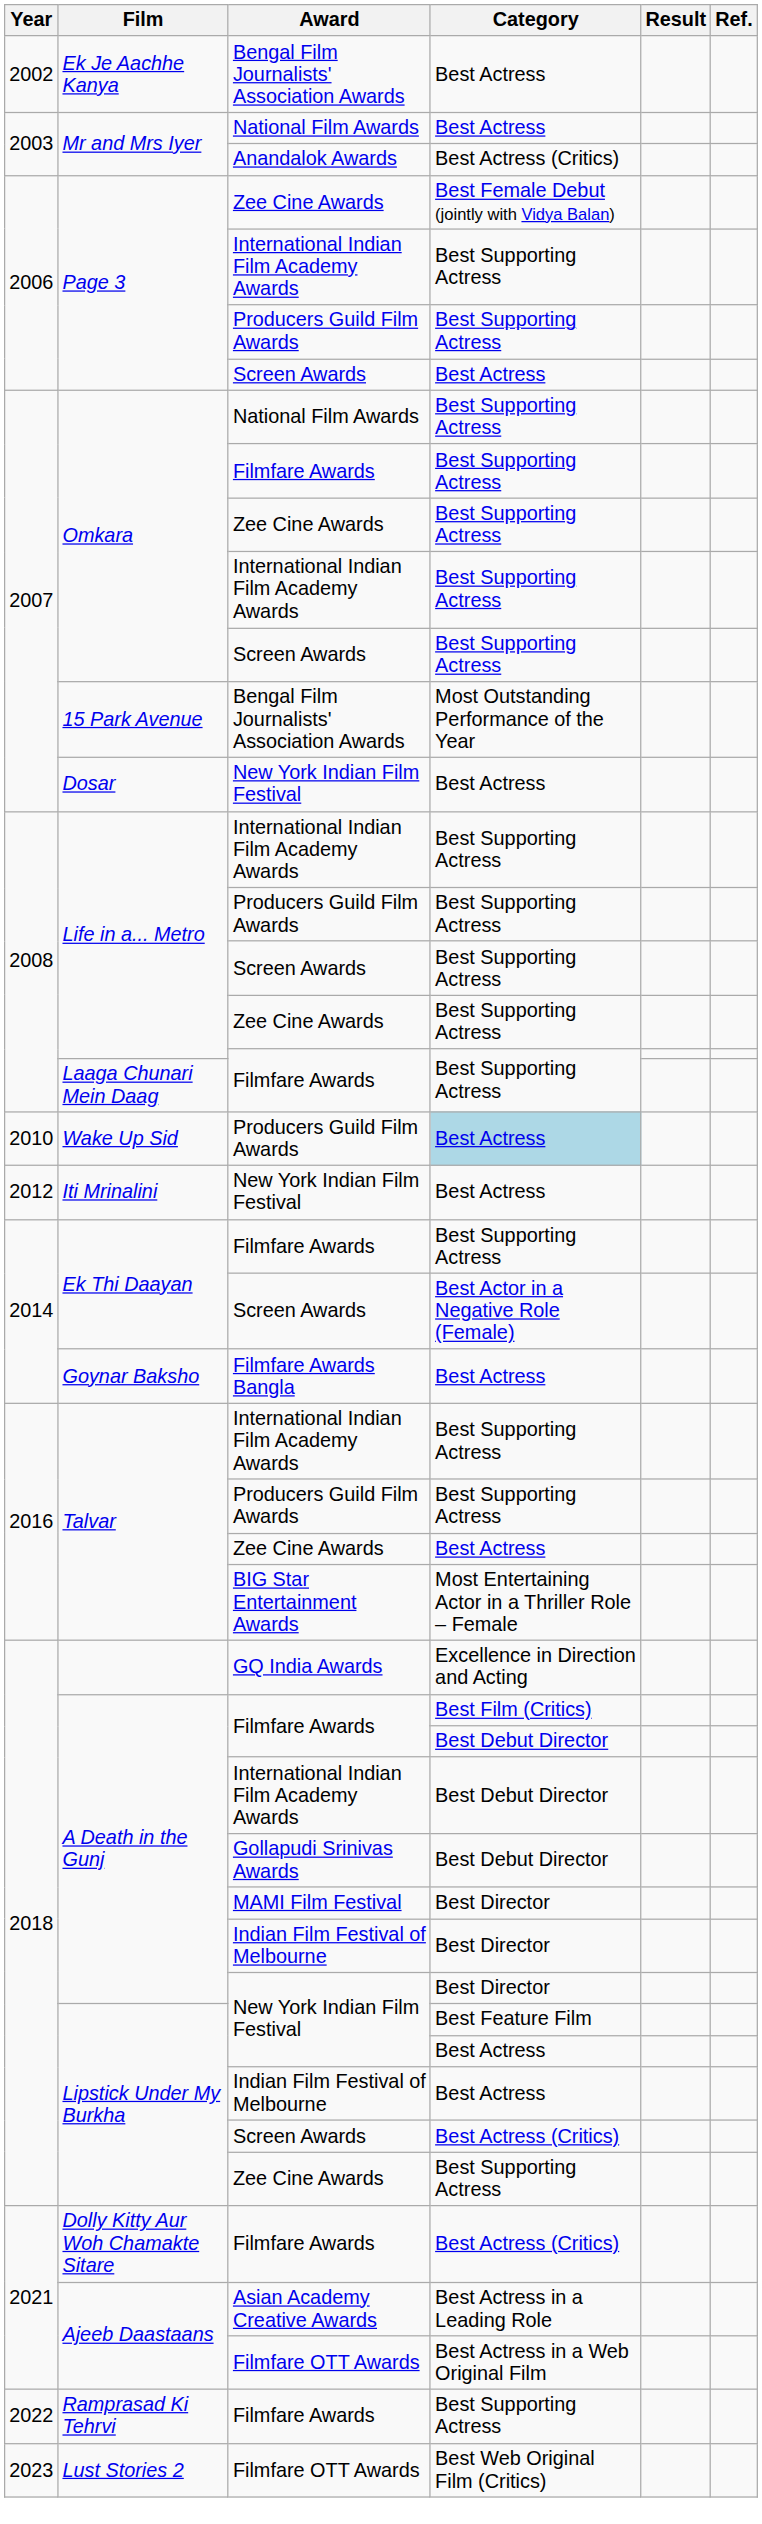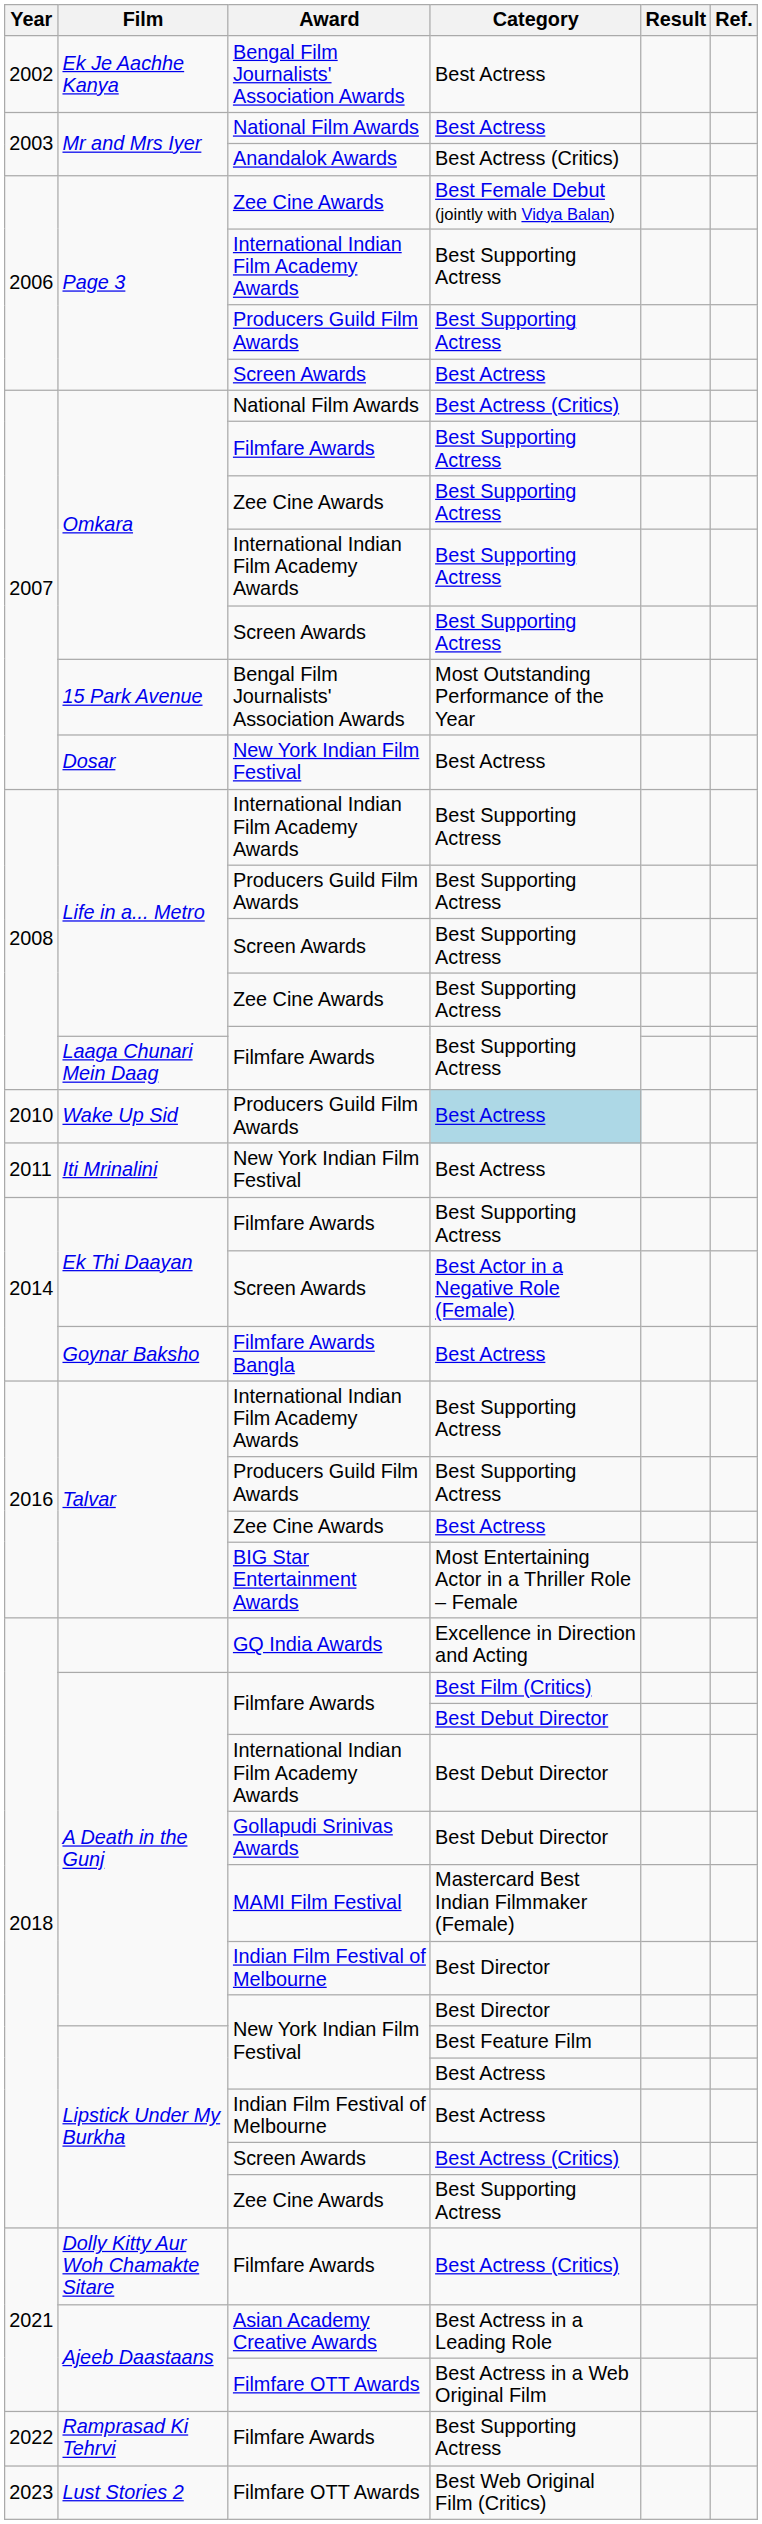 <table class="wikitable sortable">
 <tr>
 <th>Year</th>
 <th>Film</th>
 <th>Award</th>
 <th>Category</th>
 <th>Result</th>
 <th>Ref.</th>
 </tr>
 <tr>
 <td>2002</td>
 <td><em><a href='#'>Ek Je Aachhe Kanya</a></em></td>
 <td><a href='#'>Bengal Film Journalists' Association Awards</a></td>
 <td>Best Actress</td>
 <td></td>
 <td></td>
 </tr>
 <tr>
 <td rowspan="2">2003</td>
 <td rowspan="2"><em><a href='#'>Mr and Mrs Iyer</a></em></td>
 <td><a href='#'>National Film Awards</a></td>
 <td><a href='#'>Best Actress</a></td>
 <td></td>
 <td></td>
 </tr>
 <tr>
 <td><a href='#'>Anandalok Awards</a></td>
 <td>Best Actress (Critics)</td>
 <td></td>
 <td></td>
 </tr>
 <tr>
 <td rowspan="4">2006</td>
 <td rowspan="4"><em><a href='#'>Page 3</a></em></td>
 <td><a href='#'>Zee Cine Awards</a></td>
 <td><a href='#'>Best Female Debut</a> <small>(jointly with <a href='#'>Vidya Balan</a>)</small></td>
 <td></td>
 <td></td>
 </tr>
 <tr>
 <td><a href='#'>International Indian Film Academy Awards</a></td>
 <td>Best Supporting Actress</td>
 <td></td>
 <td></td>
 </tr>
 <tr>
 <td><a href='#'>Producers Guild Film Awards</a></td>
 <td><a href='#'>Best Supporting Actress</a></td>
 <td></td>
 <td></td>
 </tr>
 <tr>
 <td><a href='#'>Screen Awards</a></td>
 <td><a href='#'>Best Actress</a></td>
 <td></td>
 <td></td>
 </tr>
 <tr>
 <td rowspan="7">2007</td>
 <td rowspan="5"><em><a href='#'>Omkara</a></em></td>
 <td>National Film Awards</td>
-<td><a href='#'>Best Supporting Actress</a></td>
+<td><a href='#'>Best Actress (Critics)</a></td>
 <td></td>
 <td></td>
 </tr>
 <tr>
 <td><a href='#'>Filmfare Awards</a></td>
 <td><a href='#'>Best Supporting Actress</a></td>
 <td></td>
 <td></td>
 </tr>
 <tr>
 <td>Zee Cine Awards</td>
 <td><a href='#'>Best Supporting Actress</a></td>
 <td></td>
 <td></td>
 </tr>
 <tr>
 <td>International Indian Film Academy Awards</td>
 <td><a href='#'>Best Supporting Actress</a></td>
 <td></td>
 <td></td>
 </tr>
 <tr>
 <td>Screen Awards</td>
 <td><a href='#'>Best Supporting Actress</a></td>
 <td></td>
 <td></td>
 </tr>
 <tr>
 <td><em><a href='#'>15 Park Avenue</a></em></td>
 <td>Bengal Film Journalists' Association Awards</td>
 <td>Most Outstanding Performance of the Year</td>
 <td></td>
 <td></td>
 </tr>
 <tr>
 <td><em><a href='#'>Dosar</a></em></td>
 <td><a href='#'>New York Indian Film Festival</a></td>
 <td>Best Actress</td>
 <td></td>
 <td></td>
 </tr>
 <tr>
 <td rowspan="6">2008</td>
 <td rowspan="5"><em><a href='#'>Life in a... Metro</a></em></td>
 <td>International Indian Film Academy Awards</td>
 <td>Best Supporting Actress</td>
 <td></td>
 <td></td>
 </tr>
 <tr>
 <td>Producers Guild Film Awards</td>
 <td>Best Supporting Actress</td>
 <td></td>
 <td></td>
 </tr>
 <tr>
 <td>Screen Awards</td>
 <td>Best Supporting Actress</td>
 <td></td>
 <td></td>
 </tr>
 <tr>
 <td>Zee Cine Awards</td>
 <td>Best Supporting Actress</td>
 <td></td>
 <td></td>
 </tr>
 <tr>
 <td rowspan="2">Filmfare Awards</td>
 <td rowspan="2">Best Supporting Actress</td>
 <td></td>
 <td></td>
 </tr>
 <tr>
 <td><em><a href='#'>Laaga Chunari Mein Daag</a></em></td>
 <td></td>
 <td></td>
 </tr>
 <tr>
 <td>2010</td>
 <td><em><a href='#'>Wake Up Sid</a></em></td>
 <td>Producers Guild Film Awards</td>
 <td style="background: lightblue;"><a href='#'>Best Actress</a></td>
 <td></td>
 <td></td>
 </tr>
 <tr>
-<td>2012</td>
+<td>2011</td>
 <td><em><a href='#'>Iti Mrinalini</a></em></td>
 <td>New York Indian Film Festival</td>
 <td>Best Actress</td>
 <td></td>
 <td></td>
 </tr>
 <tr>
 <td rowspan="3">2014</td>
 <td rowspan="2"><em><a href='#'>Ek Thi Daayan</a></em></td>
 <td>Filmfare Awards</td>
 <td>Best Supporting Actress</td>
 <td></td>
 <td></td>
 </tr>
 <tr>
 <td>Screen Awards</td>
 <td><a href='#'>Best Actor in a Negative Role (Female)</a></td>
 <td></td>
 <td></td>
 </tr>
 <tr>
 <td><em><a href='#'>Goynar Baksho</a></em></td>
 <td><a href='#'>Filmfare Awards Bangla</a></td>
 <td><a href='#'>Best Actress</a></td>
 <td></td>
 <td></td>
 </tr>
 <tr>
 <td rowspan="4">2016</td>
 <td rowspan="4"><em><a href='#'>Talvar</a></em></td>
 <td>International Indian Film Academy Awards</td>
 <td>Best Supporting Actress</td>
 <td></td>
 <td></td>
 </tr>
 <tr>
 <td rowspan="1">Producers Guild Film Awards</td>
 <td>Best Supporting Actress</td>
 <td></td>
 <td></td>
 </tr>
 <tr>
 <td>Zee Cine Awards</td>
 <td><a href='#'>Best Actress</a></td>
 <td></td>
 <td></td>
 </tr>
 <tr>
 <td><a href='#'>BIG Star Entertainment Awards</a></td>
 <td>Most Entertaining Actor in a Thriller Role – Female</td>
 <td></td>
 <td></td>
 </tr>
 <tr>
 <td rowspan="13">2018</td>
 <td></td>
 <td><a href='#'>GQ India Awards</a></td>
 <td>Excellence in Direction and Acting</td>
 <td></td>
 <td></td>
 </tr>
 <tr>
 <td rowspan="7"><em><a href='#'>A Death in the Gunj</a></em></td>
 <td rowspan="2">Filmfare Awards</td>
 <td><a href='#'>Best Film (Critics)</a></td>
 <td></td>
 <td></td>
 </tr>
 <tr>
 <td><a href='#'>Best Debut Director</a></td>
 <td></td>
 <td></td>
 </tr>
 <tr>
 <td>International Indian Film Academy Awards</td>
 <td Best Debut Director>Best Debut Director</td>
 <td></td>
 <td></td>
 </tr>
 <tr>
 <td><a href='#'>Gollapudi Srinivas Awards</a></td>
 <td>Best Debut Director</td>
 <td></td>
 <td></td>
 </tr>
 <tr>
 <td><a href='#'>MAMI Film Festival</a></td>
-<td>Best Director</td>
+<td>Mastercard Best Indian Filmmaker  (Female)</td>
 <td></td>
 <td></td>
 </tr>
 <tr>
 <td><a href='#'>Indian Film Festival of Melbourne</a></td>
 <td>Best Director</td>
 <td></td>
 <td></td>
 </tr>
 <tr>
 <td rowspan="3">New York Indian Film Festival</td>
 <td>Best Director</td>
 <td></td>
 <td></td>
 </tr>
 <tr>
 <td rowspan="5"><em><a href='#'>Lipstick Under My Burkha</a></em></td>
 <td>Best Feature Film</td>
 <td></td>
 <td></td>
 </tr>
 <tr>
 <td>Best Actress</td>
 <td></td>
 <td></td>
 </tr>
 <tr>
 <td>Indian Film Festival of Melbourne</td>
 <td>Best Actress</td>
 <td></td>
 <td></td>
 </tr>
 <tr>
 <td>Screen Awards</td>
 <td><a href='#'>Best Actress (Critics)</a></td>
 <td></td>
 <td></td>
 </tr>
 <tr>
 <td>Zee Cine Awards</td>
 <td>Best Supporting Actress</td>
 <td></td>
 <td></td>
 </tr>
 <tr>
 <td rowspan="3">2021</td>
 <td><em><a href='#'>Dolly Kitty Aur Woh Chamakte Sitare</a></em></td>
 <td>Filmfare Awards</td>
 <td><a href='#'>Best Actress (Critics)</a></td>
 <td></td>
 <td></td>
 </tr>
 <tr>
 <td rowspan="2"><em><a href='#'>Ajeeb Daastaans</a></em></td>
 <td><a href='#'>Asian Academy Creative Awards</a></td>
 <td>Best Actress in a Leading Role</td>
 <td></td>
 <td></td>
 </tr>
 <tr>
 <td><a href='#'>Filmfare OTT Awards</a></td>
 <td>Best Actress in a Web Original Film</td>
 <td></td>
 <td></td>
 </tr>
 <tr>
 <td>2022</td>
 <td><em><a href='#'>Ramprasad Ki Tehrvi</a></em></td>
 <td>Filmfare Awards</td>
 <td>Best Supporting Actress</td>
 <td></td>
 <td></td>
 </tr>
 <tr>
 <td>2023</td>
 <td><em><a href='#'>Lust Stories 2</a></em></td>
 <td>Filmfare OTT Awards</td>
 <td>Best Web Original Film (Critics)</td>
 <td></td>
 <td></td>
 </tr>
 </table>
